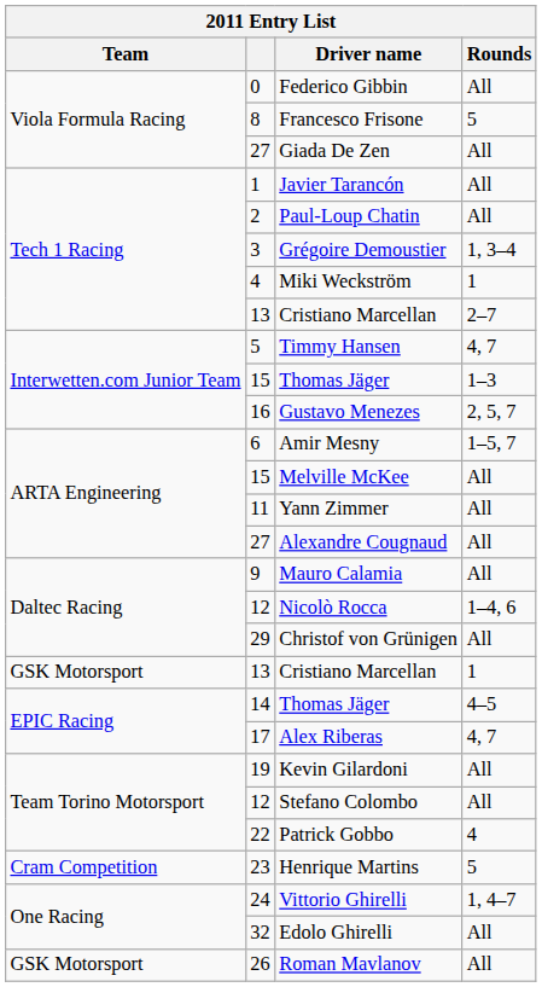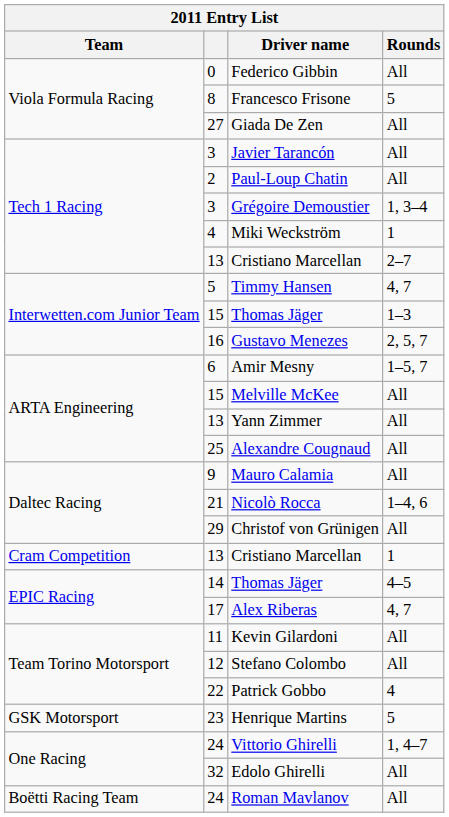 <table class="wikitable" style="font-size: 85%;">
 <tr>
 <th colspan=4 align= "center">2011 Entry List</th>
 </tr>
 <tr>
 <th>Team</th>
 <th></th>
 <th>Driver name</th>
 <th>Rounds</th>
 </tr>
 <tr>
 <td rowspan=3> Viola Formula Racing</td>
 <td>0</td>
 <td> Federico Gibbin</td>
 <td>All</td>
 </tr>
 <tr>
 <td>8</td>
 <td> Francesco Frisone</td>
 <td>5</td>
 </tr>
 <tr>
 <td>27</td>
 <td> Giada De Zen</td>
 <td>All</td>
 </tr>
 <tr>
 <td rowspan=5> <a href='#'>Tech 1 Racing</a></td>
-<td>1</td>
+<td>3</td>
 <td> <a href='#'>Javier Tarancón</a></td>
 <td>All</td>
 </tr>
 <tr>
 <td>2</td>
 <td> <a href='#'>Paul-Loup Chatin</a></td>
 <td>All</td>
 </tr>
 <tr>
 <td>3</td>
 <td> <a href='#'>Grégoire Demoustier</a></td>
 <td>1, 3–4</td>
 </tr>
 <tr>
 <td>4</td>
 <td> Miki Weckström</td>
 <td>1</td>
 </tr>
 <tr>
 <td>13</td>
 <td> Cristiano Marcellan</td>
 <td>2–7</td>
 </tr>
 <tr>
 <td rowspan=3> <a href='#'>Interwetten.com Junior Team</a></td>
 <td>5</td>
 <td> <a href='#'>Timmy Hansen</a></td>
 <td>4, 7</td>
 </tr>
 <tr>
 <td>15</td>
 <td> <a href='#'>Thomas Jäger</a></td>
 <td>1–3</td>
 </tr>
 <tr>
 <td>16</td>
 <td> <a href='#'>Gustavo Menezes</a></td>
 <td>2, 5, 7</td>
 </tr>
 <tr>
 <td rowspan=4> ARTA Engineering</td>
 <td>6</td>
 <td> Amir Mesny</td>
 <td>1–5, 7</td>
 </tr>
 <tr>
 <td>15</td>
 <td> <a href='#'>Melville McKee</a></td>
 <td>All</td>
 </tr>
 <tr>
-<td>11</td>
+<td>13</td>
 <td> Yann Zimmer</td>
 <td>All</td>
 </tr>
 <tr>
-<td>27</td>
+<td>25</td>
 <td> <a href='#'>Alexandre Cougnaud</a></td>
 <td>All</td>
 </tr>
 <tr>
 <td rowspan=3> Daltec Racing</td>
 <td>9</td>
 <td> <a href='#'>Mauro Calamia</a></td>
 <td>All</td>
 </tr>
 <tr>
-<td>12</td>
+<td>21</td>
 <td> <a href='#'>Nicolò Rocca</a></td>
 <td>1–4, 6</td>
 </tr>
 <tr>
 <td>29</td>
 <td> Christof von Grünigen</td>
 <td>All</td>
 </tr>
 <tr>
-<td> GSK Motorsport</td>
+<td> <a href='#'>Cram Competition</a></td>
 <td>13</td>
 <td> Cristiano Marcellan</td>
 <td>1</td>
 </tr>
 <tr>
 <td rowspan=2> <a href='#'>EPIC Racing</a></td>
 <td>14</td>
 <td> <a href='#'>Thomas Jäger</a></td>
 <td>4–5</td>
 </tr>
 <tr>
 <td>17</td>
 <td> <a href='#'>Alex Riberas</a></td>
 <td>4, 7</td>
 </tr>
 <tr>
 <td rowspan=3> Team Torino Motorsport</td>
-<td>19</td>
+<td>11</td>
 <td> Kevin Gilardoni</td>
 <td>All</td>
 </tr>
 <tr>
 <td>12</td>
 <td> Stefano Colombo</td>
 <td>All</td>
 </tr>
 <tr>
 <td>22</td>
 <td> Patrick Gobbo</td>
 <td>4</td>
 </tr>
 <tr>
-<td> <a href='#'>Cram Competition</a></td>
+<td> GSK Motorsport</td>
 <td>23</td>
 <td> Henrique Martins</td>
 <td>5</td>
 </tr>
 <tr>
 <td rowspan=2> One Racing</td>
 <td>24</td>
 <td> <a href='#'>Vittorio Ghirelli</a></td>
 <td>1, 4–7</td>
 </tr>
 <tr>
 <td>32</td>
 <td> Edolo Ghirelli</td>
 <td>All</td>
 </tr>
 <tr>
-<td> GSK Motorsport</td>
-<td>26</td>
+<td> Boëtti Racing Team</td>
+<td>24</td>
 <td> <a href='#'>Roman Mavlanov</a></td>
 <td>All</td>
 </tr>
 </table>
